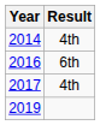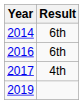 <table class="wikitable" style="text-align:center">
 <tr>
 <th>Year</th>
 <th>Result</th>
 </tr>
 <tr>
 <td><a href='#'>2014</a></td>
-<td>4th</td>
+<td>6th</td>
 </tr>
 <tr>
 <td><a href='#'>2016</a></td>
 <td>6th</td>
 </tr>
 <tr>
 <td><a href='#'>2017</a></td>
 <td>4th</td>
 </tr>
 <tr>
 <td><a href='#'>2019</a></td>
 <td></td>
 </tr>
 </table>
